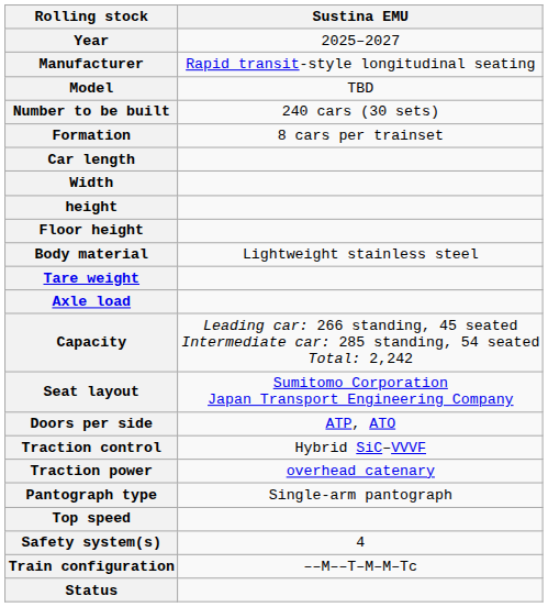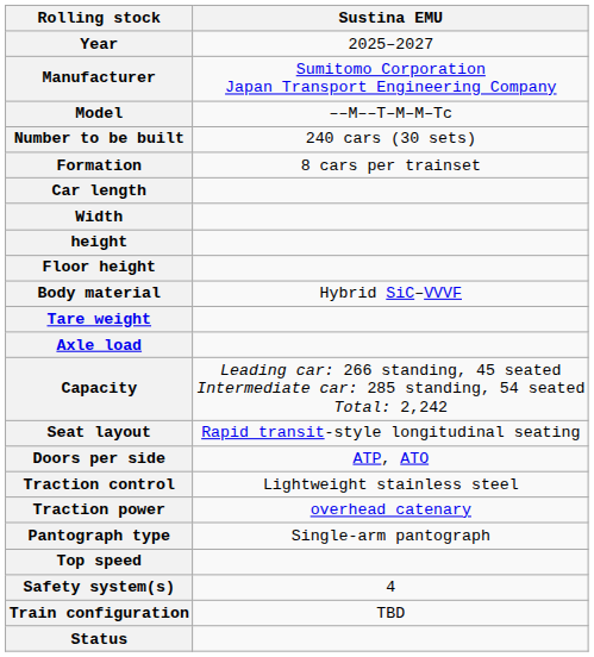 <table class="wikitable" style="text-align:center;">
 <tr>
 <th>Rolling stock</th>
 <th>Sustina EMU</th>
 </tr>
 <tr>
 <th>Year</th>
 <td>2025–2027</td>
 </tr>
 <tr>
 <th>Manufacturer</th>
-<td><a href='#'>Rapid transit</a>-style longitudinal seating</td>
+<td><a href='#'>Sumitomo Corporation</a><br><a href='#'>Japan Transport Engineering Company</a></td>
 </tr>
 <tr>
 <th>Model</th>
-<td>TBD</td>
+<td>––M––T–M–M–Tc</td>
 </tr>
 <tr>
 <th>Number to be built</th>
 <td>240 cars (30 sets)</td>
 </tr>
 <tr>
 <th>Formation</th>
 <td>8 cars per trainset</td>
 </tr>
 <tr>
 <th>Car length</th>
 <td></td>
 </tr>
 <tr>
 <th>Width</th>
 <td></td>
 </tr>
 <tr>
 <th> height</th>
 <td></td>
 </tr>
 <tr>
 <th>Floor height</th>
 <td></td>
 </tr>
 <tr>
 <th>Body material</th>
-<td>Lightweight stainless steel</td>
+<td>Hybrid <a href='#'>SiC</a>–<a href='#'>VVVF</a></td>
 </tr>
 <tr>
 <th><a href='#'>Tare weight</a></th>
 <td></td>
 </tr>
 <tr>
 <th><a href='#'>Axle load</a></th>
 <td></td>
 </tr>
 <tr>
 <th>Capacity</th>
 <td><em>Leading car:</em> 266 standing, 45 seated<br><em>Intermediate car:</em> 285 standing, 54 seated<br><em>Total:</em> 2,242</td>
 </tr>
 <tr>
 <th>Seat layout</th>
-<td><a href='#'>Sumitomo Corporation</a><br><a href='#'>Japan Transport Engineering Company</a></td>
+<td><a href='#'>Rapid transit</a>-style longitudinal seating</td>
 </tr>
 <tr>
 <th>Doors per side</th>
 <td><a href='#'>ATP</a>, <a href='#'>ATO</a></td>
 </tr>
 <tr>
 <th>Traction control</th>
-<td>Hybrid <a href='#'>SiC</a>–<a href='#'>VVVF</a></td>
+<td>Lightweight stainless steel</td>
 </tr>
 <tr>
 <th>Traction power</th>
 <td colspan="2"> <a href='#'>overhead catenary</a></td>
 </tr>
 <tr>
 <th>Pantograph type</th>
 <td>Single-arm pantograph</td>
 </tr>
 <tr>
 <th>Top speed</th>
 <td></td>
 </tr>
 <tr>
 <th>Safety system(s)</th>
 <td>4</td>
 </tr>
 <tr>
 <th>Train configuration</th>
-<td>––M––T–M–M–Tc</td>
+<td>TBD</td>
 </tr>
 <tr>
 <th>Status</th>
 <td></td>
 </tr>
 </table>
